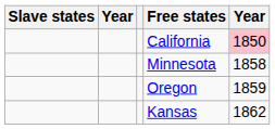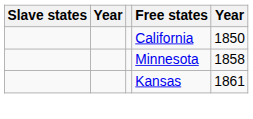 <table class="wikitable" style="float:left;">
 <tr>
 <th>Slave states</th>
 <th>Year</th>
 <th></th>
 <th>Free states</th>
 <th>Year</th>
 </tr>
 <tr>
 <td></td>
 <td></td>
 <td></td>
 <td><a href='#'>California</a></td>
-<td style="background: pink;">1850</td>
+<td>1850</td>
 </tr>
 <tr>
 <td></td>
 <td></td>
 <td></td>
 <td><a href='#'>Minnesota</a></td>
 <td>1858</td>
 </tr>
 <tr>
 <td></td>
 <td></td>
 <td></td>
-<td><a href='#'>Oregon</a></td>
-<td>1859</td>
-</tr>
-<tr>
-<td></td>
-<td></td>
-<td></td>
 <td><a href='#'>Kansas</a></td>
-<td>1862</td>
+<td>1861</td>
 </tr>
 </table>
